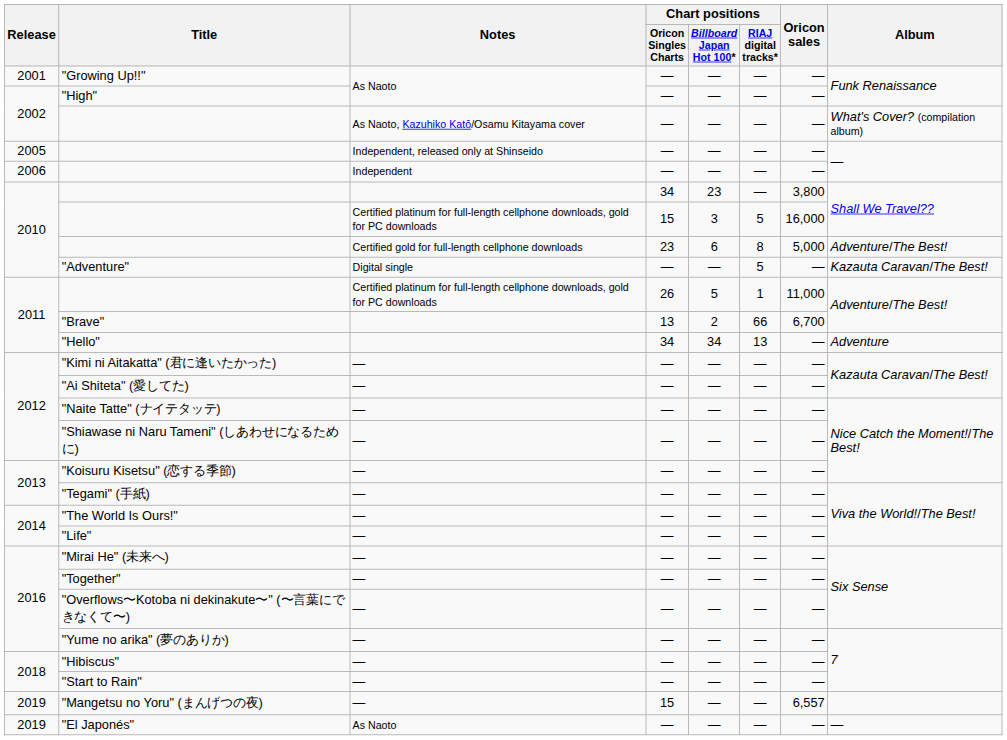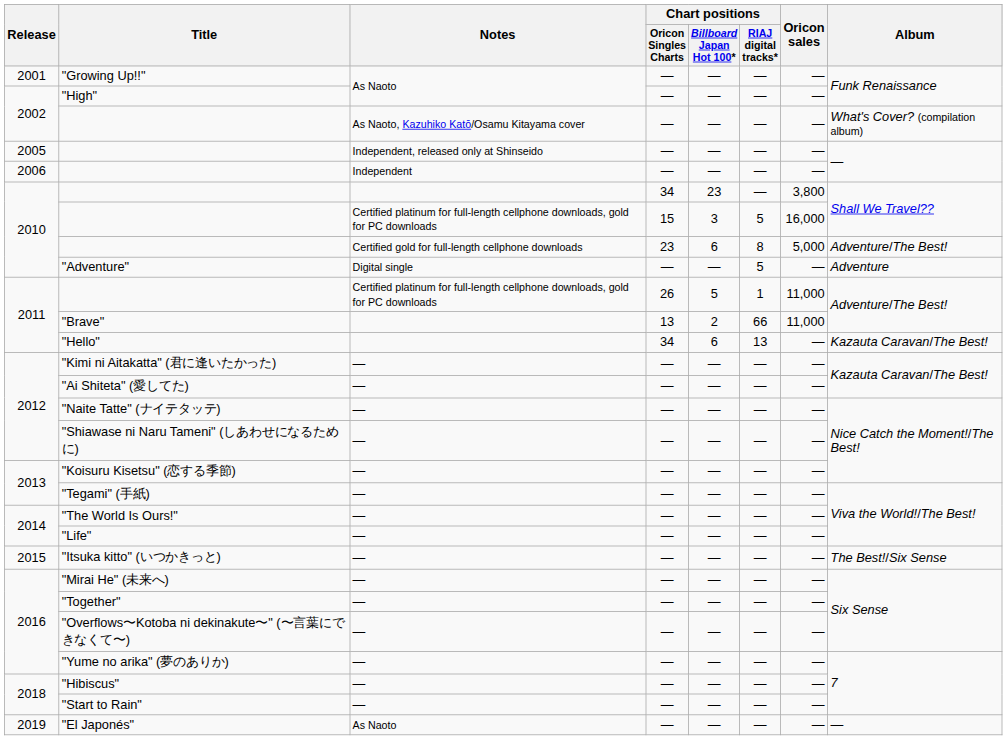 <table class="wikitable" style="text-align:center">
 <tr bgcolor="#CCCCCC">
 <th rowspan="2">Release</th>
 <th rowspan="2">Title</th>
 <th rowspan="2">Notes</th>
 <th colspan="3">Chart positions</th>
 <th rowspan="2">Oricon<br>sales<br></th>
 <th rowspan="2">Album</th>
 </tr>
 <tr style="font-size:smaller;">
 <th width="35">Oricon Singles Charts<br></th>
 <th width="35"><em><a href='#'>Billboard</a></em> <a href='#'>Japan Hot 100</a>*<br></th>
 <th width="35"><a href='#'>RIAJ</a> digital tracks*<br></th>
 </tr>
 <tr>
 <td rowspan="1">2001</td>
 <td align="left">"Growing Up!!"</td>
 <td align="left" rowspan="2"><small>As Naoto</small></td>
 <td>—</td>
 <td>—</td>
 <td>—</td>
 <td align="right">—</td>
 <td align="left" rowspan="2"><em>Funk Renaissance</em></td>
 </tr>
 <tr>
 <td rowspan="2">2002</td>
 <td align="left">"High"</td>
 <td>—</td>
 <td>—</td>
 <td>—</td>
 <td align="right">—</td>
 </tr>
 <tr>
 <td align="left"></td>
 <td align="left" rowspan="1"><small>As Naoto, <a href='#'>Kazuhiko Katō</a>/Osamu Kitayama cover</small></td>
 <td>—</td>
 <td>—</td>
 <td>—</td>
 <td align="right">—</td>
 <td align="left" rowspan="1"><em>What's Cover?</em> <small>(compilation album)</small></td>
 </tr>
 <tr>
 <td rowspan="1">2005</td>
 <td align="left"></td>
 <td align="left"><small>Independent, released only at Shinseido</small></td>
 <td>—</td>
 <td>—</td>
 <td>—</td>
 <td align="right">—</td>
 <td align="left" rowspan="2">—</td>
 </tr>
 <tr>
 <td rowspan="1">2006</td>
 <td align="left"></td>
 <td align="left"><small>Independent</small></td>
 <td>—</td>
 <td>—</td>
 <td>—</td>
 <td align="right">—</td>
 </tr>
 <tr>
 <td rowspan="4">2010</td>
 <td align="left"></td>
 <td align="left"></td>
 <td>34</td>
 <td>23</td>
 <td>—</td>
 <td align="right">3,800</td>
 <td align="left" rowspan="2"><em><a href='#'>Shall We Travel??</a></em></td>
 </tr>
 <tr>
 <td align="left"></td>
 <td align="left"><small>Certified platinum for full-length cellphone downloads, gold for PC downloads</small></td>
 <td>15</td>
 <td>3</td>
 <td>5</td>
 <td align="right">16,000</td>
 </tr>
 <tr>
 <td align="left"></td>
 <td align="left"><small>Certified gold for full-length cellphone downloads</small></td>
 <td>23</td>
 <td>6</td>
 <td>8</td>
 <td align="right">5,000</td>
 <td align="left"><em>Adventure</em>/<em>The Best!</em></td>
 </tr>
 <tr>
 <td align="left">"Adventure"</td>
 <td align="left"><small>Digital single</small></td>
 <td>—</td>
 <td>—</td>
 <td>5</td>
 <td align="right">—</td>
-<td align="left"><em>Kazauta Caravan</em>/<em>The Best!</em></td>
+<td align="left"><em>Adventure</em></td>
 </tr>
 <tr>
 <td rowspan="3">2011</td>
 <td align="left"></td>
 <td align="left"><small>Certified platinum for full-length cellphone downloads, gold for PC downloads</small></td>
 <td>26</td>
 <td>5</td>
 <td>1</td>
 <td align="right">11,000</td>
 <td align="left" rowspan="2"><em>Adventure</em>/<em>The Best!</em></td>
 </tr>
 <tr>
 <td align="left">"Brave"</td>
 <td align="left"></td>
 <td>13</td>
 <td>2</td>
 <td>66</td>
-<td align="right">6,700</td>
+<td align="right">11,000</td>
 </tr>
 <tr>
 <td align="left">"Hello"</td>
 <td align="left"></td>
 <td>34</td>
-<td>34</td>
+<td>6</td>
 <td>13</td>
 <td align="right">—</td>
-<td align="left"><em>Adventure</em></td>
+<td align="left"><em>Kazauta Caravan</em>/<em>The Best!</em></td>
 </tr>
 <tr>
 <td rowspan="4">2012</td>
 <td align="left">"Kimi ni Aitakatta" (君に逢いたかった)</td>
 <td align="left">—</td>
 <td>—</td>
 <td>—</td>
 <td>—</td>
 <td align="right">—</td>
 <td align="left" rowspan="2"><em>Kazauta Caravan</em>/<em>The Best!</em></td>
 </tr>
 <tr>
 <td align="left">"Ai Shiteta" (愛してた)</td>
 <td align="left">—</td>
 <td>—</td>
 <td>—</td>
 <td>—</td>
 <td align="right">—</td>
 </tr>
 <tr>
 <td align="left">"Naite Tatte" (ナイテタッテ)</td>
 <td align="left">—</td>
 <td>—</td>
 <td>—</td>
 <td>—</td>
 <td align="right">—</td>
 <td align="left" rowspan="3"><em>Nice Catch the Moment!</em>/<em>The Best!</em></td>
 </tr>
 <tr>
 <td align="left">"Shiawase ni Naru Tameni" (しあわせになるために)</td>
 <td align="left">—</td>
 <td>—</td>
 <td>—</td>
 <td>—</td>
 <td align="right">—</td>
 </tr>
 <tr>
 <td rowspan="2">2013</td>
 <td align="left">"Koisuru Kisetsu" (恋する季節)</td>
 <td align="left">—</td>
 <td>—</td>
 <td>—</td>
 <td>—</td>
 <td align="right">—</td>
 </tr>
 <tr>
 <td align="left">"Tegami" (手紙)</td>
 <td align="left">—</td>
 <td>—</td>
 <td>—</td>
 <td>—</td>
 <td align="right">—</td>
 <td align="left" rowspan="3"><em>Viva the World!</em>/<em>The Best!</em></td>
 </tr>
 <tr>
 <td rowspan="2">2014</td>
 <td align="left">"The World Is Ours!"</td>
 <td align="left">—</td>
 <td>—</td>
 <td>—</td>
 <td>—</td>
 <td align="right">—</td>
 </tr>
 <tr>
 <td align="left">"Life"</td>
 <td align="left">—</td>
 <td>—</td>
 <td>—</td>
 <td>—</td>
 <td align="right">—</td>
 </tr>
 <tr>
+<td>2015</td>
+<td align="left">"Itsuka kitto" (いつかきっと)</td>
+<td align="left">—</td>
+<td>—</td>
+<td>—</td>
+<td>—</td>
+<td align="right">—</td>
+<td align="left"><em>The Best!</em>/<em>Six Sense</em></td>
+</tr>
+<tr>
 <td rowspan="4">2016</td>
 <td align="left">"Mirai He" (未来へ)</td>
 <td align="left">—</td>
 <td>—</td>
 <td>—</td>
 <td>—</td>
 <td align="right">—</td>
 <td align="left" rowspan="3"><em>Six Sense</em></td>
 </tr>
 <tr>
 <td align="left">"Together"</td>
 <td align="left">—</td>
 <td>—</td>
 <td>—</td>
 <td>—</td>
 <td align="right">—</td>
 </tr>
 <tr>
 <td align="left">"Overflows〜Kotoba ni dekinakute〜" (〜言葉にできなくて〜)</td>
 <td align="left">—</td>
 <td>—</td>
 <td>—</td>
 <td>—</td>
 <td align="right">—</td>
 </tr>
 <tr>
 <td align="left">"Yume no arika" (夢のありか)</td>
 <td align="left">—</td>
 <td>—</td>
 <td>—</td>
 <td>—</td>
 <td align="right">—</td>
 <td align="left" rowspan="3"><em>7</em></td>
 </tr>
 <tr>
 <td rowspan="2">2018</td>
 <td align="left">"Hibiscus"</td>
 <td align="left">—</td>
 <td>—</td>
 <td>—</td>
 <td>—</td>
 <td align="right">—</td>
 </tr>
 <tr>
 <td align="left">"Start to Rain"</td>
 <td align="left">—</td>
 <td>—</td>
 <td>—</td>
 <td>—</td>
 <td align="right">—</td>
 </tr>
 <tr>
 <td>2019</td>
-<td align="left">"Mangetsu no Yoru" (まんげつの夜)</td>
-<td align="left">—</td>
-<td>15</td>
-<td>—</td>
-<td>—</td>
-<td align="right">6,557</td>
-<td></td>
-</tr>
-<tr>
-<td>2019</td>
 <td align="left">"El Japonés"<br></td>
 <td align="left"><small>As Naoto</small></td>
 <td>—</td>
 <td>—</td>
 <td>—</td>
 <td align="right">—</td>
 <td align="left" rowspan="2">—</td>
 </tr>
 </table>
